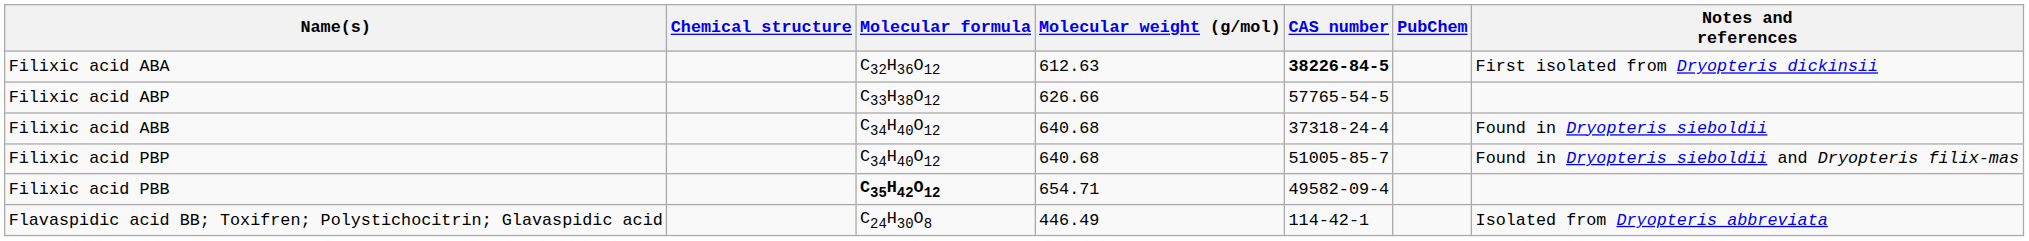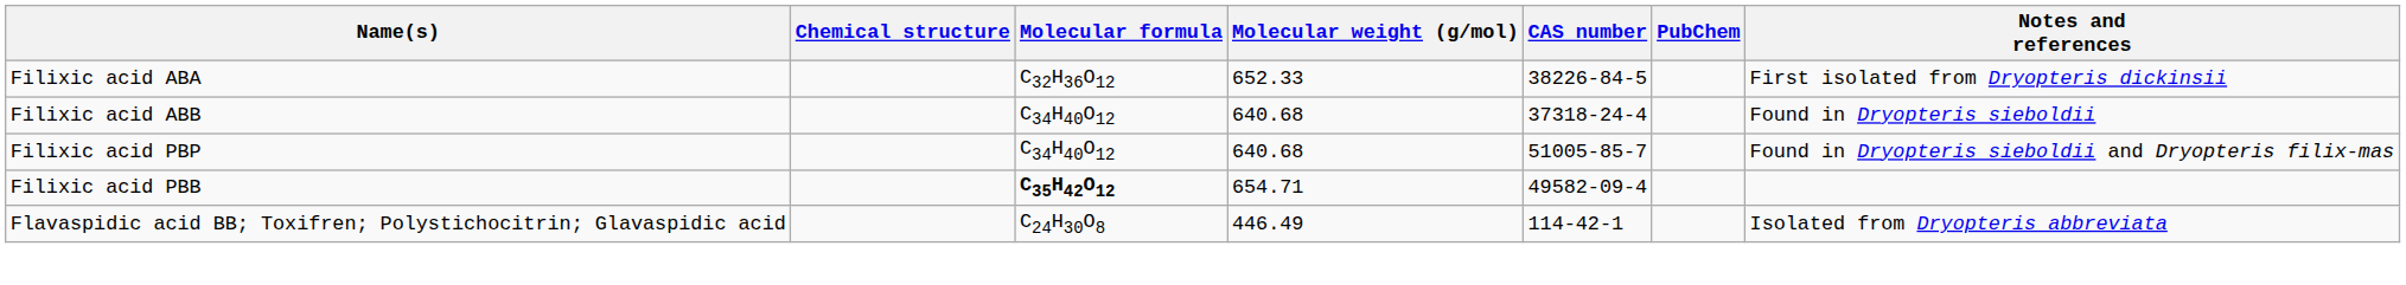 <table class="wikitable">
 <tr>
 <th>Name(s)</th>
 <th><a href='#'>Chemical structure</a></th>
 <th><a href='#'>Molecular formula</a></th>
 <th><a href='#'>Molecular weight</a> (g/mol)</th>
 <th><a href='#'>CAS number</a></th>
 <th><a href='#'>PubChem</a></th>
 <th>Notes and<br>references</th>
 </tr>
 <tr>
 <td>Filixic acid ABA</td>
 <td></td>
 <td>C<sub>32</sub>H<sub>36</sub>O<sub>12</sub></td>
-<td>612.63</td>
-<td><strong>38226-84-5</strong></td>
+<td>652.33</td>
+<td>38226-84-5</td>
 <td></td>
 <td>First isolated from <em><a href='#'>Dryopteris dickinsii</a></em></td>
-</tr>
-<tr>
-<td>Filixic acid ABP</td>
-<td></td>
-<td>C<sub>33</sub>H<sub>38</sub>O<sub>12</sub></td>
-<td>626.66</td>
-<td>57765-54-5</td>
-<td></td>
-<td></td>
 </tr>
 <tr>
 <td>Filixic acid ABB</td>
 <td></td>
 <td>C<sub>34</sub>H<sub>40</sub>O<sub>12</sub></td>
 <td>640.68</td>
 <td>37318-24-4</td>
 <td></td>
 <td>Found in <em><a href='#'>Dryopteris sieboldii</a></em></td>
 </tr>
 <tr>
 <td>Filixic acid PBP</td>
 <td></td>
 <td>C<sub>34</sub>H<sub>40</sub>O<sub>12</sub></td>
 <td>640.68</td>
 <td>51005-85-7</td>
 <td></td>
 <td>Found in <em><a href='#'>Dryopteris sieboldii</a></em> and <em>Dryopteris filix-mas</em></td>
 </tr>
 <tr>
 <td>Filixic acid PBB</td>
 <td></td>
 <td><strong>C<sub>35</sub>H<sub>42</sub>O<sub>12</sub></strong></td>
 <td>654.71</td>
 <td>49582-09-4</td>
 <td></td>
 <td></td>
 </tr>
 <tr>
 <td>Flavaspidic acid BB; Toxifren; Polystichocitrin; Glavaspidic acid</td>
 <td></td>
 <td>C<sub>24</sub>H<sub>30</sub>O<sub>8</sub></td>
 <td>446.49</td>
 <td>114-42-1</td>
 <td></td>
 <td>Isolated from <em><a href='#'>Dryopteris abbreviata</a></em></td>
 </tr>
 </table>
